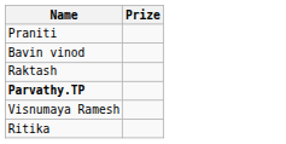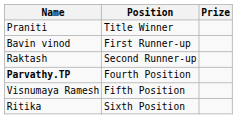 <table class="wikitable">
 <tr>
 <th>Name</th>
+<th>Position</th>
 <th>Prize</th>
 </tr>
 <tr Lakshana first runner up>
 <td><strong> </strong>Praniti</td>
+<td>Title Winner</td>
 <td></td>
 </tr>
 <tr>
 <td>Bavin vinod</td>
+<td>First Runner-up</td>
 <td></td>
 </tr>
 <tr>
 <td>Raktash</td>
+<td>Second Runner-up</td>
 <td></td>
 </tr>
 <tr>
 <td><strong>Parvathy.TP</strong></td>
+<td>Fourth Position</td>
 <td></td>
 </tr>
 <tr>
 <td>Visnumaya Ramesh</td>
+<td>Fifth Position</td>
 <td></td>
 </tr>
 <tr>
 <td>Ritika</td>
+<td>Sixth Position</td>
 <td></td>
 </tr>
 </table>
